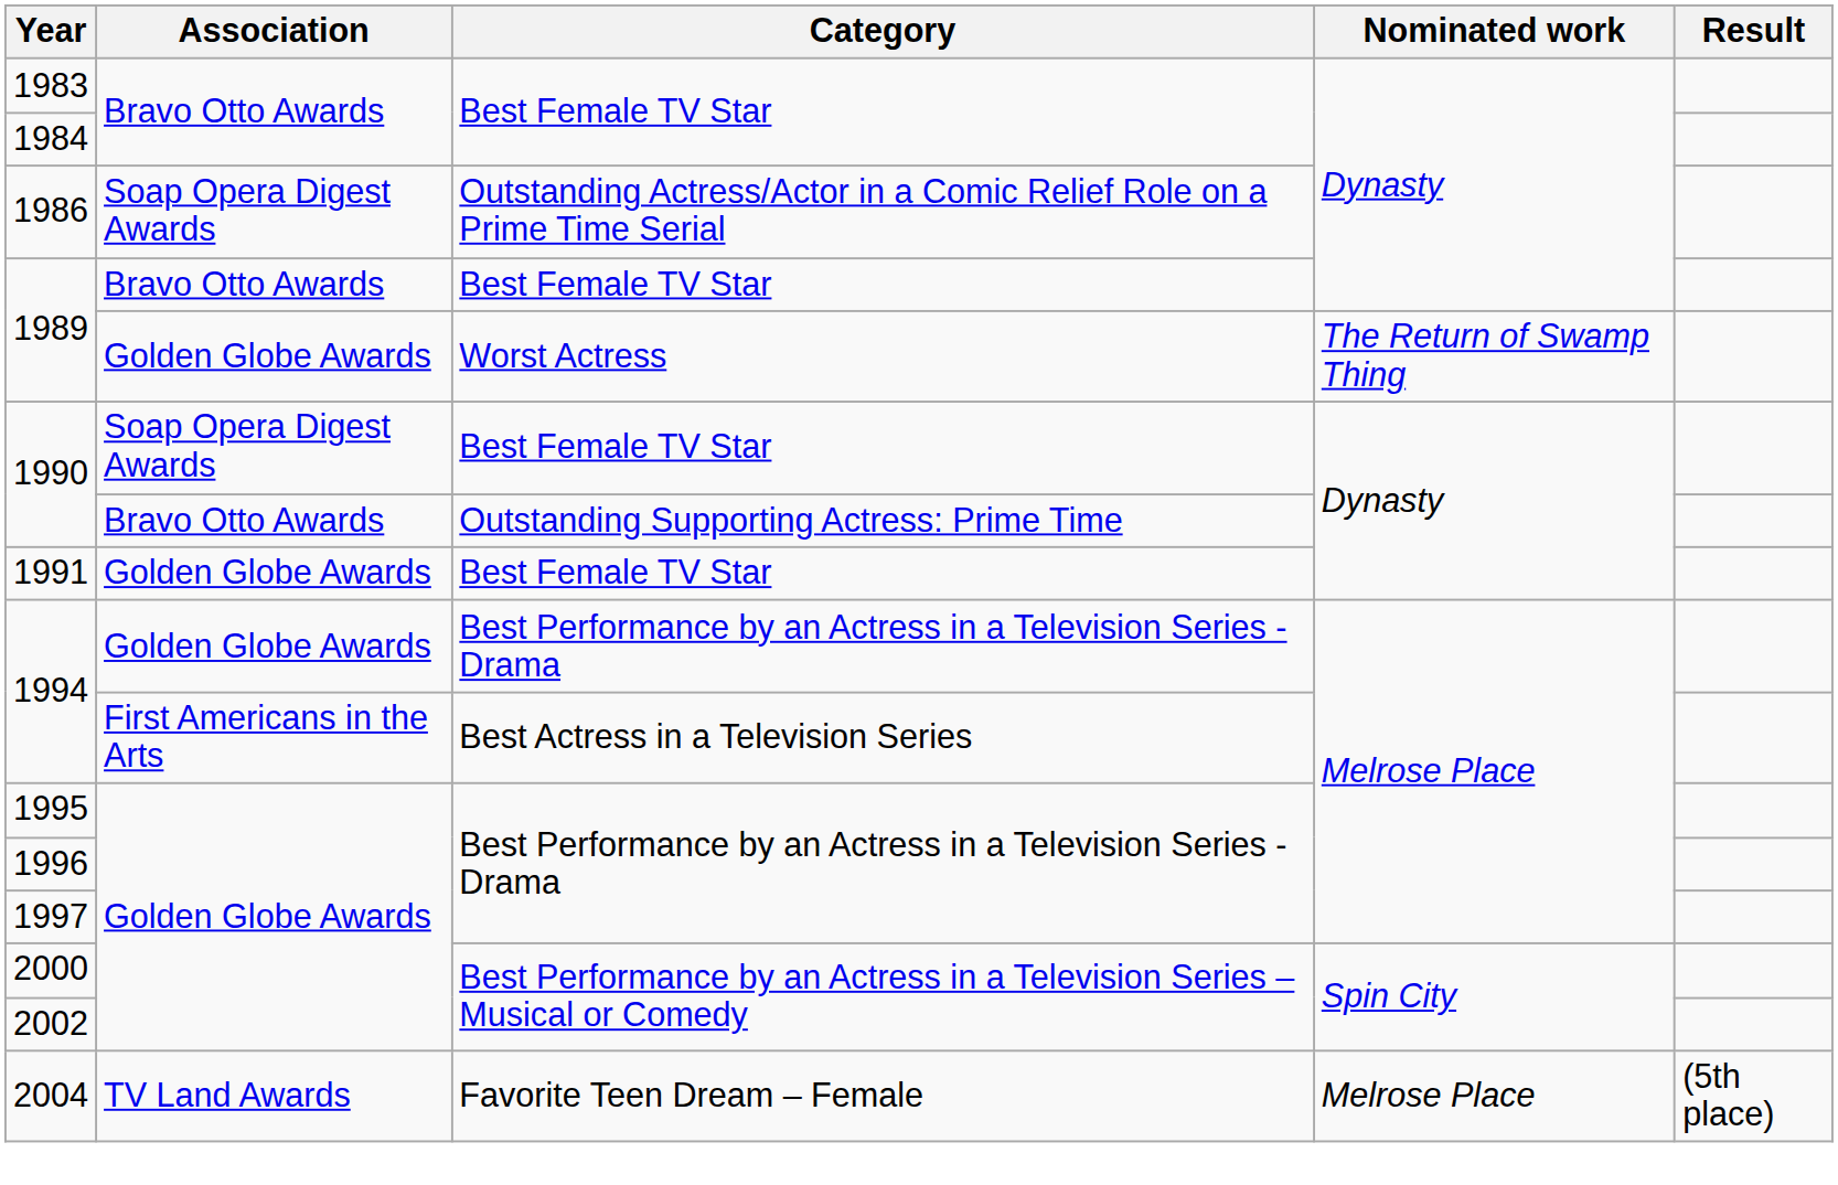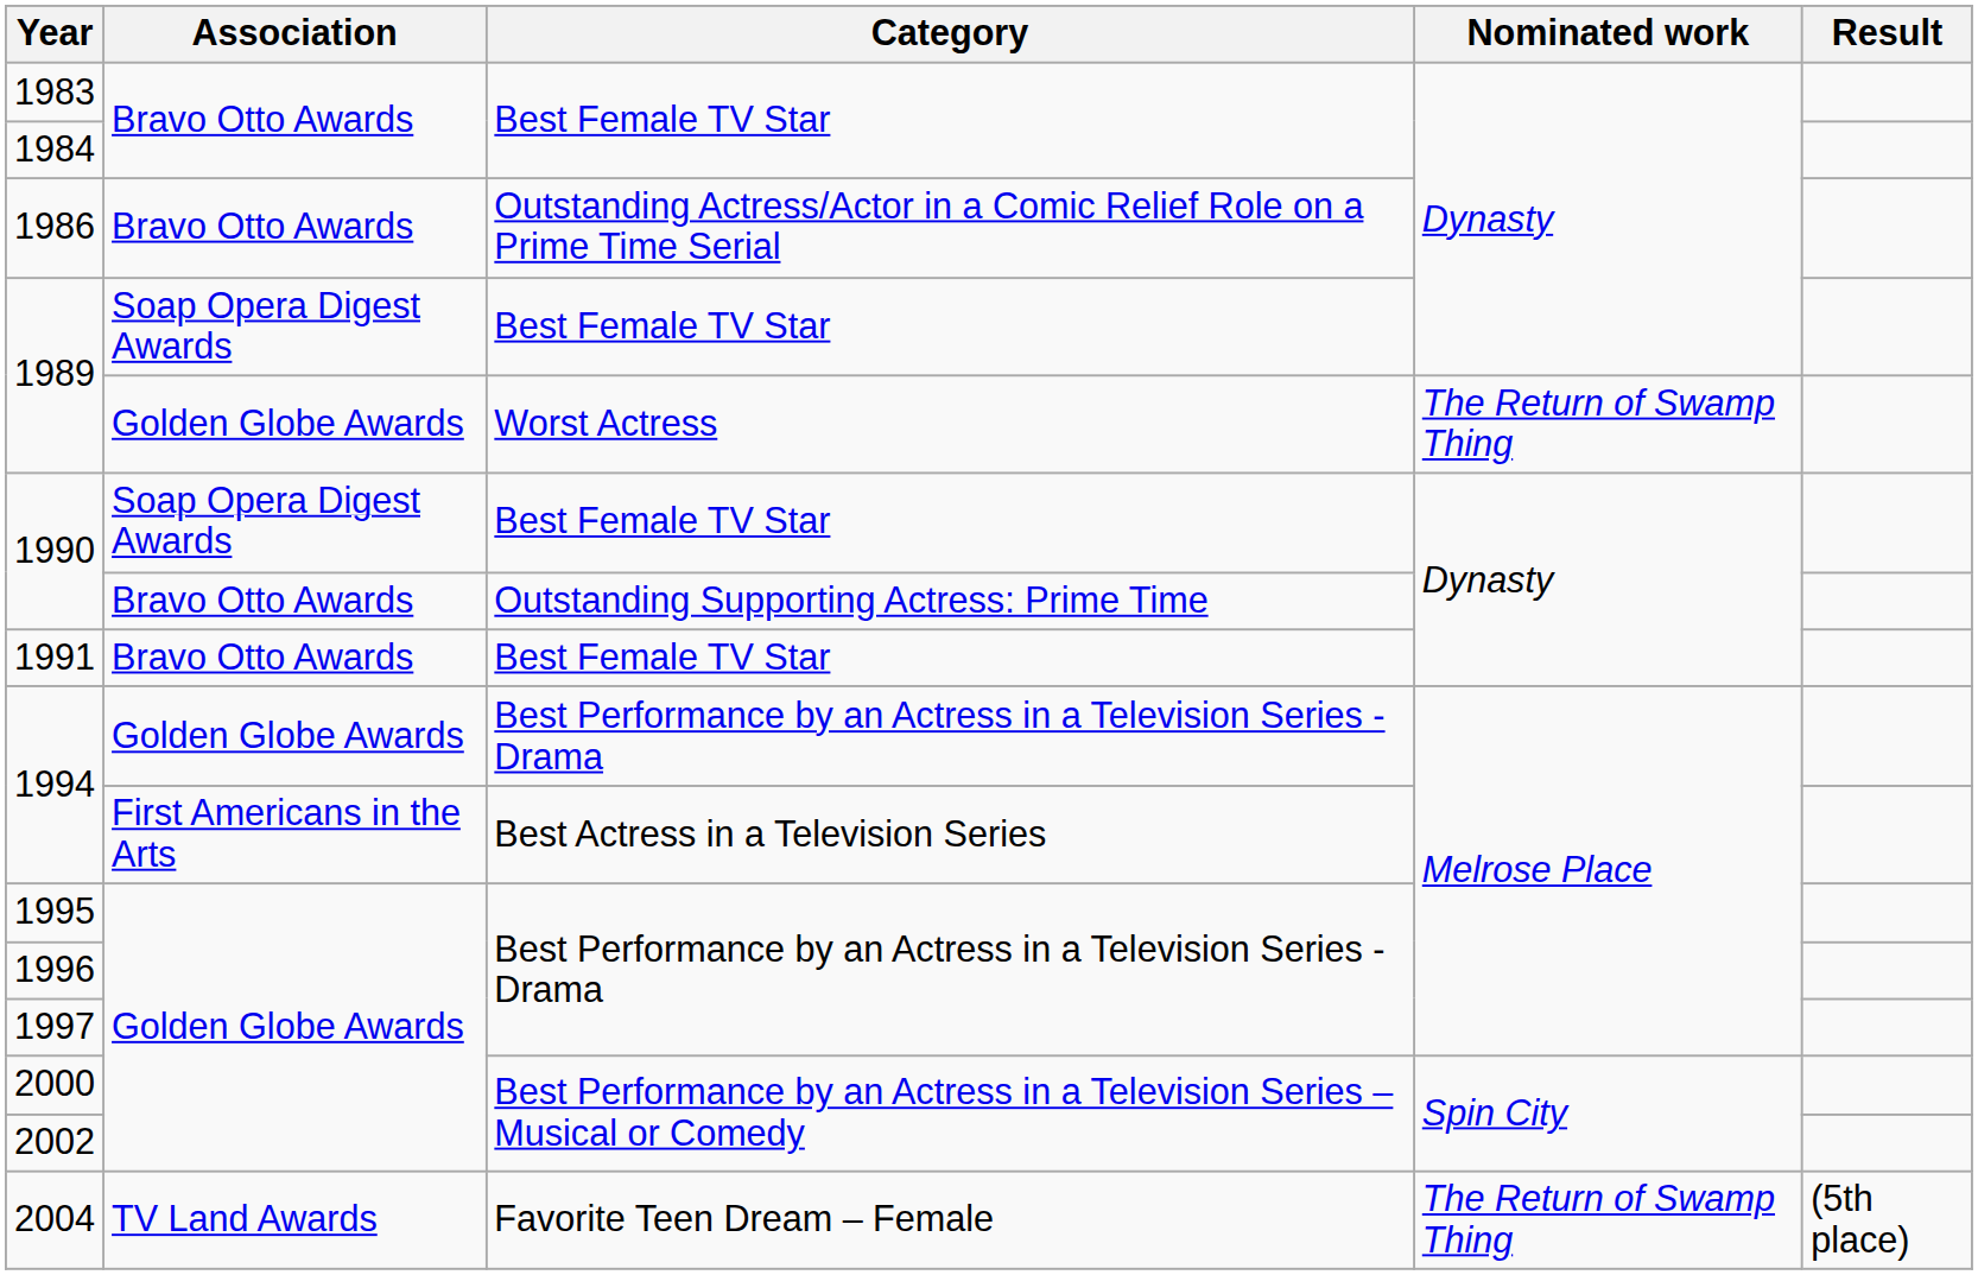 <table class="wikitable">
 <tr>
 <th>Year</th>
 <th>Association</th>
 <th>Category</th>
 <th>Nominated work</th>
 <th>Result</th>
 </tr>
 <tr>
 <td>1983</td>
 <td rowspan="2"><a href='#'>Bravo Otto Awards</a></td>
 <td rowspan="2"><a href='#'>Best Female TV Star</a></td>
 <td rowspan="4"><em><a href='#'>Dynasty</a></em></td>
 <td></td>
 </tr>
 <tr>
 <td>1984</td>
 <td></td>
 </tr>
 <tr>
 <td>1986</td>
-<td><a href='#'>Soap Opera Digest Awards</a></td>
+<td><a href='#'>Bravo Otto Awards</a></td>
 <td><a href='#'>Outstanding Actress/Actor in a Comic Relief Role on a Prime Time Serial</a></td>
 <td></td>
 </tr>
 <tr>
 <td rowspan="2">1989</td>
-<td><a href='#'>Bravo Otto Awards</a></td>
+<td><a href='#'>Soap Opera Digest Awards</a></td>
 <td><a href='#'>Best Female TV Star</a></td>
 <td></td>
 </tr>
 <tr>
 <td><a href='#'>Golden Globe Awards</a></td>
 <td><a href='#'>Worst Actress</a></td>
 <td><em><a href='#'>The Return of Swamp Thing</a></em></td>
 <td></td>
 </tr>
 <tr>
 <td rowspan="2">1990</td>
 <td><a href='#'>Soap Opera Digest Awards</a></td>
 <td><a href='#'>Best Female TV Star</a></td>
 <td rowspan="3"><em>Dynasty</em></td>
 <td></td>
 </tr>
 <tr>
 <td><a href='#'>Bravo Otto Awards</a></td>
 <td><a href='#'>Outstanding Supporting Actress: Prime Time</a></td>
 <td></td>
 </tr>
 <tr>
 <td>1991</td>
-<td><a href='#'>Golden Globe Awards</a></td>
+<td><a href='#'>Bravo Otto Awards</a></td>
 <td><a href='#'>Best Female TV Star</a></td>
 <td></td>
 </tr>
 <tr>
 <td rowspan="2" style="text-align:center;">1994</td>
 <td><a href='#'>Golden Globe Awards</a></td>
 <td><a href='#'>Best Performance by an Actress in a Television Series - Drama</a></td>
 <td rowspan="5"><em><a href='#'>Melrose Place</a></em></td>
 <td></td>
 </tr>
 <tr>
 <td><a href='#'>First Americans in the Arts</a></td>
 <td>Best Actress in a Television Series</td>
 <td></td>
 </tr>
 <tr>
 <td style="text-align:center;">1995</td>
 <td rowspan="5"><a href='#'>Golden Globe Awards</a></td>
 <td rowspan="3">Best Performance by an Actress in a Television Series - Drama</td>
 <td></td>
 </tr>
 <tr>
 <td style="text-align:center;">1996</td>
 <td></td>
 </tr>
 <tr>
 <td style="text-align:center;">1997</td>
 <td></td>
 </tr>
 <tr>
 <td style="text-align:center;">2000</td>
 <td rowspan="2"><a href='#'>Best Performance by an Actress in a Television Series – Musical or Comedy</a></td>
 <td rowspan="2"><em><a href='#'>Spin City</a></em></td>
 <td></td>
 </tr>
 <tr>
 <td style="text-align:center;">2002</td>
 <td></td>
 </tr>
 <tr>
 <td style="text-align:center;">2004</td>
 <td><a href='#'>TV Land Awards</a></td>
 <td>Favorite Teen Dream – Female</td>
-<td><em>Melrose Place</em></td>
+<td><em><a href='#'>The Return of Swamp Thing</a></em></td>
 <td> (5th place)</td>
 </tr>
 </table>
